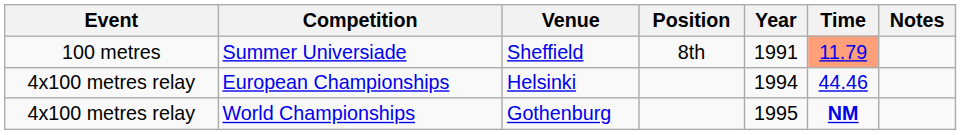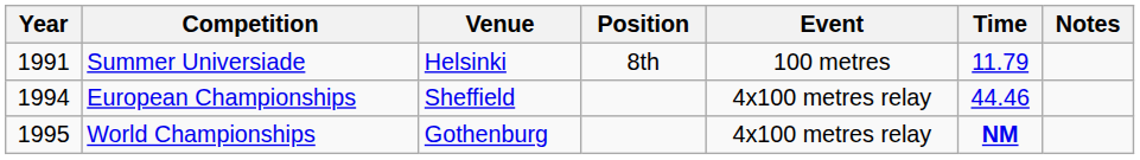 <table class="wikitable" width=55% style="font-size:90%; text-align:center;">
 <tr>
-<th>Event</th>
+<th>Year</th>
 <th>Competition</th>
 <th>Venue</th>
 <th>Position</th>
-<th>Year</th>
+<th>Event</th>
 <th>Time</th>
 <th>Notes</th>
 </tr>
 <tr>
+<td>1991</td>
+<td align=left><a href='#'>Summer Universiade</a></td>
+<td align=left> <a href='#'>Helsinki</a></td>
+<td>8th</td>
 <td>100 metres</td>
-<td align=left><a href='#'>Summer Universiade</a></td>
-<td align=left> <a href='#'>Sheffield</a></td>
-<td>8th</td>
-<td>1991</td>
-<td style="background: lightsalmon;"><a href='#'>11.79</a></td>
+<td><a href='#'>11.79</a></td>
 <td></td>
 </tr>
 <tr>
+<td>1994</td>
+<td align=left><a href='#'>European Championships</a></td>
+<td align=left> <a href='#'>Sheffield</a></td>
+<td></td>
 <td>4x100 metres relay</td>
-<td align=left><a href='#'>European Championships</a></td>
-<td align=left> <a href='#'>Helsinki</a></td>
-<td></td>
-<td>1994</td>
 <td><a href='#'>44.46</a></td>
 <td></td>
 </tr>
 <tr>
-<td>4x100 metres relay</td>
+<td>1995</td>
 <td align=left><a href='#'>World Championships</a></td>
 <td align=left> <a href='#'>Gothenburg</a></td>
 <td></td>
-<td>1995</td>
+<td>4x100 metres relay</td>
 <td><strong><a href='#'>NM</a></strong></td>
 <td></td>
 </tr>
 </table>
